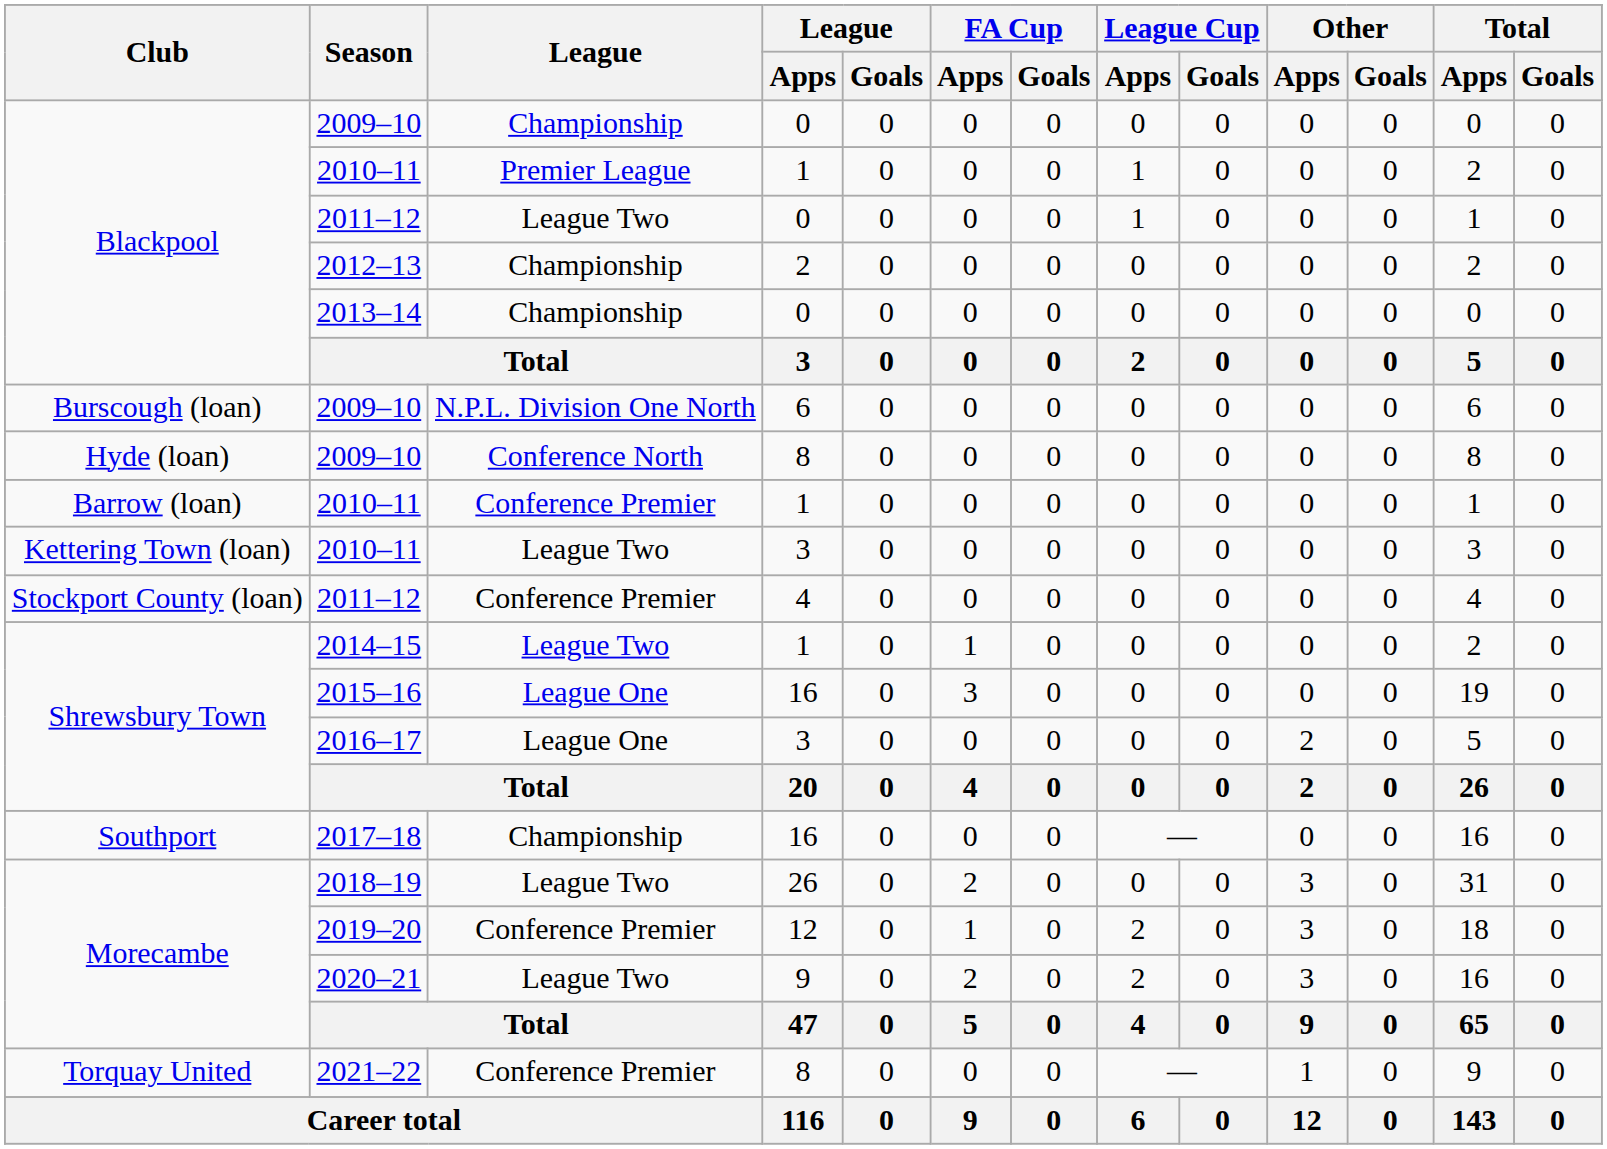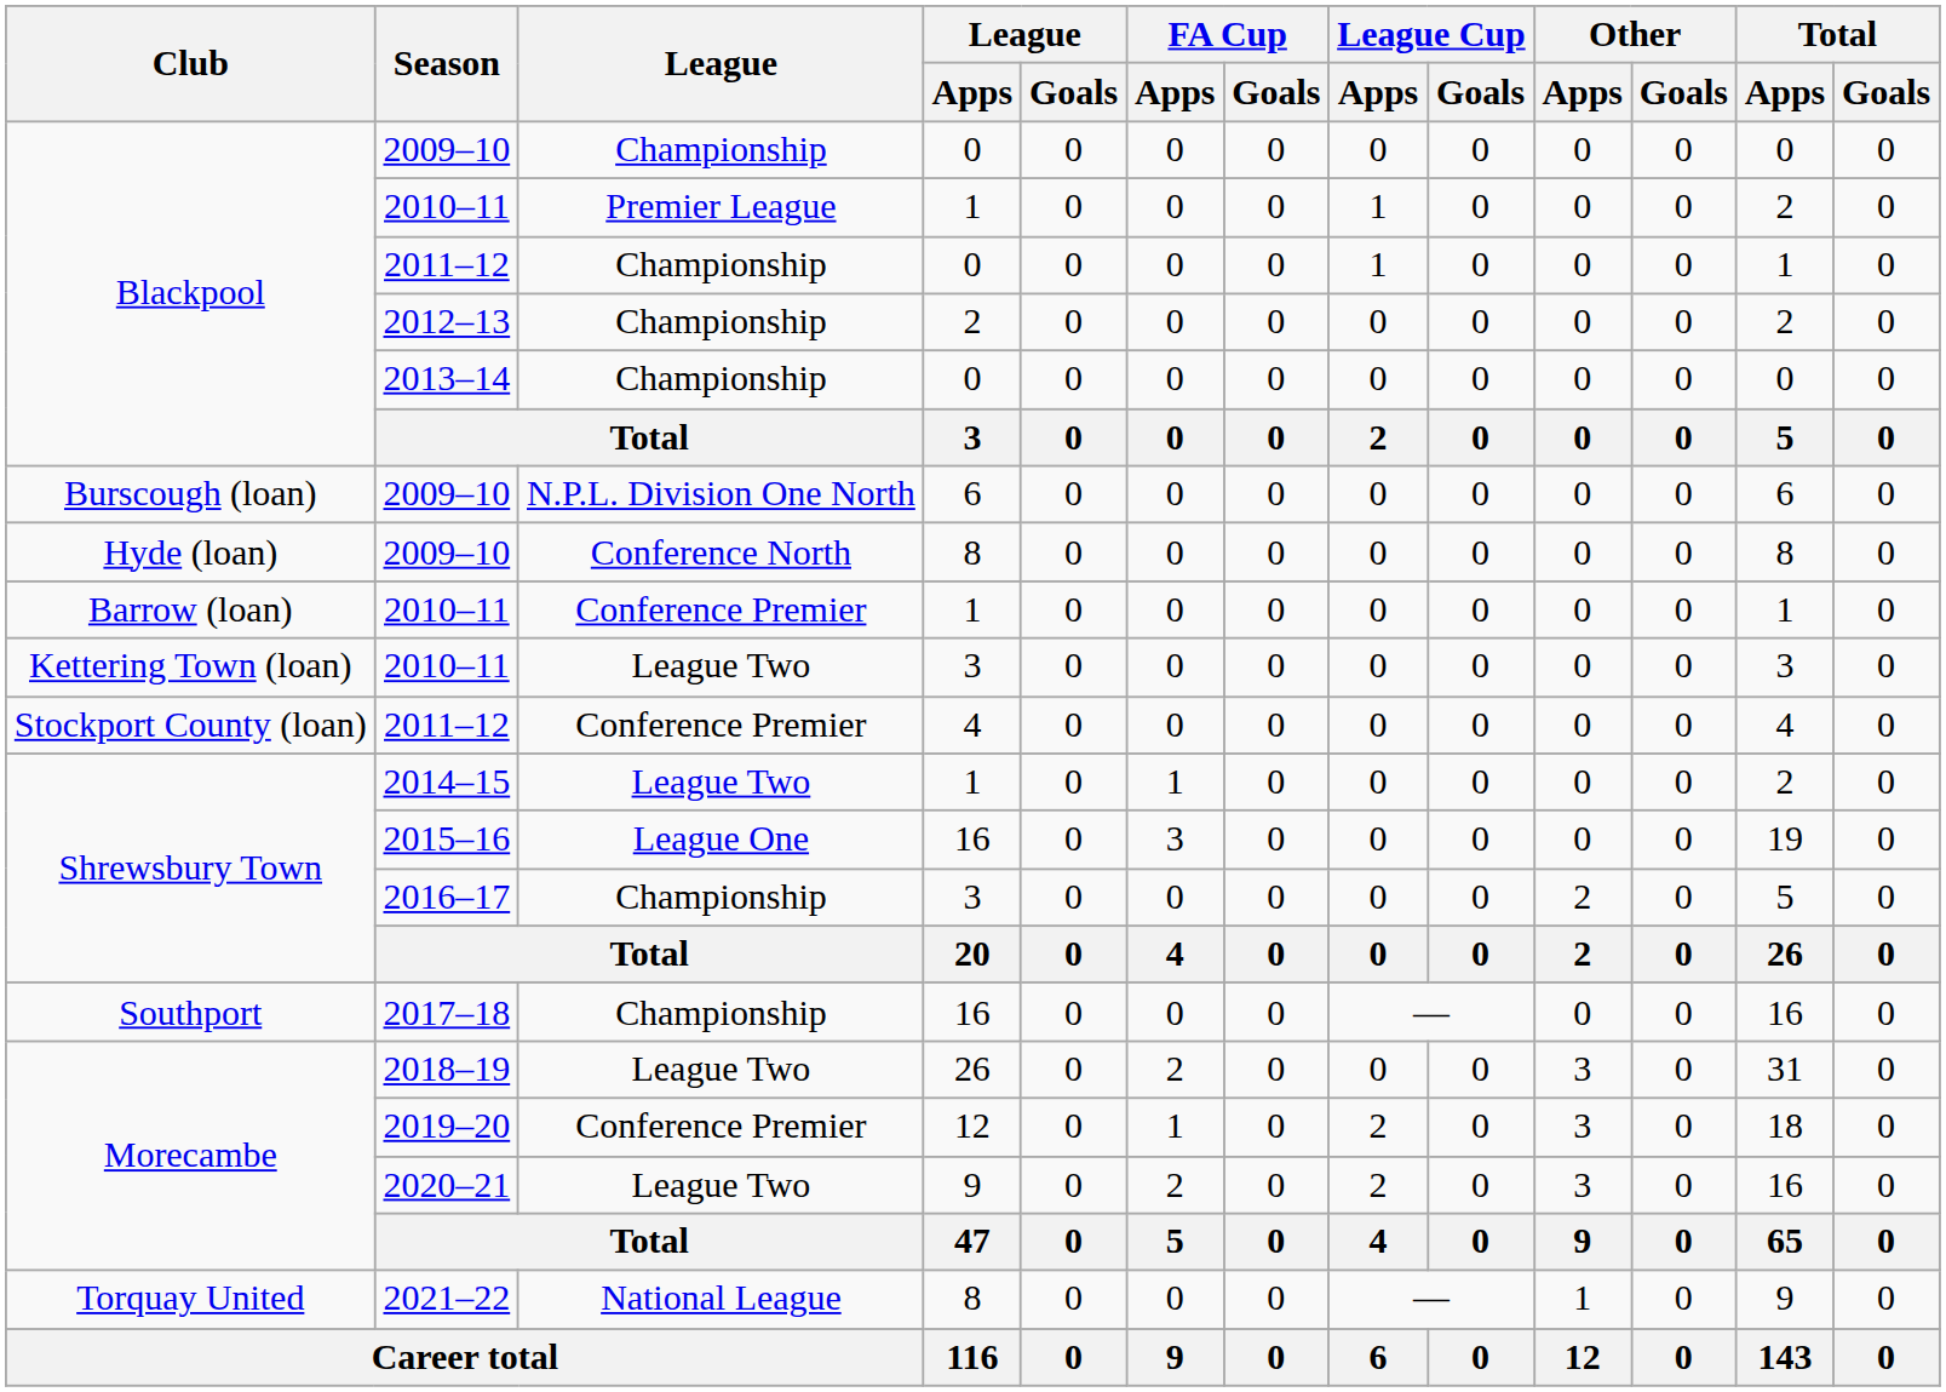 <table class="wikitable" style="text-align: center">
 <tr>
 <th rowspan="2">Club</th>
 <th rowspan="2">Season</th>
 <th rowspan="2">League</th>
 <th colspan="2">League</th>
 <th colspan="2"><a href='#'>FA Cup</a></th>
 <th colspan="2"><a href='#'>League Cup</a></th>
 <th colspan="2">Other</th>
 <th colspan="2">Total</th>
 </tr>
 <tr>
 <th>Apps</th>
 <th>Goals</th>
 <th>Apps</th>
 <th>Goals</th>
 <th>Apps</th>
 <th>Goals</th>
 <th>Apps</th>
 <th>Goals</th>
 <th>Apps</th>
 <th>Goals</th>
 </tr>
 <tr>
 <td rowspan="6"><a href='#'>Blackpool</a></td>
 <td><a href='#'>2009–10</a></td>
 <td><a href='#'>Championship</a></td>
 <td>0</td>
 <td>0</td>
 <td>0</td>
 <td>0</td>
 <td>0</td>
 <td>0</td>
 <td>0</td>
 <td>0</td>
 <td>0</td>
 <td>0</td>
 </tr>
 <tr>
 <td><a href='#'>2010–11</a></td>
 <td><a href='#'>Premier League</a></td>
 <td>1</td>
 <td>0</td>
 <td>0</td>
 <td>0</td>
 <td>1</td>
 <td>0</td>
 <td>0</td>
 <td>0</td>
 <td>2</td>
 <td>0</td>
 </tr>
 <tr>
 <td><a href='#'>2011–12</a></td>
-<td>League Two</td>
+<td>Championship</td>
 <td>0</td>
 <td>0</td>
 <td>0</td>
 <td>0</td>
 <td>1</td>
 <td>0</td>
 <td>0</td>
 <td>0</td>
 <td>1</td>
 <td>0</td>
 </tr>
 <tr>
 <td><a href='#'>2012–13</a></td>
 <td>Championship</td>
 <td>2</td>
 <td>0</td>
 <td>0</td>
 <td>0</td>
 <td>0</td>
 <td>0</td>
 <td>0</td>
 <td>0</td>
 <td>2</td>
 <td>0</td>
 </tr>
 <tr>
 <td><a href='#'>2013–14</a></td>
 <td>Championship</td>
 <td>0</td>
 <td>0</td>
 <td>0</td>
 <td>0</td>
 <td>0</td>
 <td>0</td>
 <td>0</td>
 <td>0</td>
 <td>0</td>
 <td>0</td>
 </tr>
 <tr>
 <th colspan="2">Total</th>
 <th>3</th>
 <th>0</th>
 <th>0</th>
 <th>0</th>
 <th>2</th>
 <th>0</th>
 <th>0</th>
 <th>0</th>
 <th>5</th>
 <th>0</th>
 </tr>
 <tr>
 <td><a href='#'>Burscough</a> (loan)</td>
 <td><a href='#'>2009–10</a></td>
 <td><a href='#'>N.P.L. Division One North</a></td>
 <td>6</td>
 <td>0</td>
 <td>0</td>
 <td>0</td>
 <td>0</td>
 <td>0</td>
 <td>0</td>
 <td>0</td>
 <td>6</td>
 <td>0</td>
 </tr>
 <tr>
 <td><a href='#'>Hyde</a> (loan)</td>
 <td><a href='#'>2009–10</a></td>
 <td><a href='#'>Conference North</a></td>
 <td>8</td>
 <td>0</td>
 <td>0</td>
 <td>0</td>
 <td>0</td>
 <td>0</td>
 <td>0</td>
 <td>0</td>
 <td>8</td>
 <td>0</td>
 </tr>
 <tr>
 <td><a href='#'>Barrow</a> (loan)</td>
 <td><a href='#'>2010–11</a></td>
 <td><a href='#'>Conference Premier</a></td>
 <td>1</td>
 <td>0</td>
 <td>0</td>
 <td>0</td>
 <td>0</td>
 <td>0</td>
 <td>0</td>
 <td>0</td>
 <td>1</td>
 <td>0</td>
 </tr>
 <tr>
 <td><a href='#'>Kettering Town</a> (loan)</td>
 <td><a href='#'>2010–11</a></td>
 <td>League Two</td>
 <td>3</td>
 <td>0</td>
 <td>0</td>
 <td>0</td>
 <td>0</td>
 <td>0</td>
 <td>0</td>
 <td>0</td>
 <td>3</td>
 <td>0</td>
 </tr>
 <tr>
 <td><a href='#'>Stockport County</a> (loan)</td>
 <td><a href='#'>2011–12</a></td>
 <td>Conference Premier</td>
 <td>4</td>
 <td>0</td>
 <td>0</td>
 <td>0</td>
 <td>0</td>
 <td>0</td>
 <td>0</td>
 <td>0</td>
 <td>4</td>
 <td>0</td>
 </tr>
 <tr>
 <td rowspan="4"><a href='#'>Shrewsbury Town</a></td>
 <td><a href='#'>2014–15</a></td>
 <td><a href='#'>League Two</a></td>
 <td>1</td>
 <td>0</td>
 <td>1</td>
 <td>0</td>
 <td>0</td>
 <td>0</td>
 <td>0</td>
 <td>0</td>
 <td>2</td>
 <td>0</td>
 </tr>
 <tr>
 <td><a href='#'>2015–16</a></td>
 <td><a href='#'>League One</a></td>
 <td>16</td>
 <td>0</td>
 <td>3</td>
 <td>0</td>
 <td>0</td>
 <td>0</td>
 <td>0</td>
 <td>0</td>
 <td>19</td>
 <td>0</td>
 </tr>
 <tr>
 <td><a href='#'>2016–17</a></td>
-<td>League One</td>
+<td>Championship</td>
 <td>3</td>
 <td>0</td>
 <td>0</td>
 <td>0</td>
 <td>0</td>
 <td>0</td>
 <td>2</td>
 <td>0</td>
 <td>5</td>
 <td>0</td>
 </tr>
 <tr>
 <th colspan="2">Total</th>
 <th>20</th>
 <th>0</th>
 <th>4</th>
 <th>0</th>
 <th>0</th>
 <th>0</th>
 <th>2</th>
 <th>0</th>
 <th>26</th>
 <th>0</th>
 </tr>
 <tr>
 <td><a href='#'>Southport</a></td>
 <td><a href='#'>2017–18</a></td>
 <td>Championship</td>
 <td>16</td>
 <td>0</td>
 <td>0</td>
 <td>0</td>
 <td colspan="2">—</td>
 <td>0</td>
 <td>0</td>
 <td>16</td>
 <td>0</td>
 </tr>
 <tr>
 <td rowspan="4"><a href='#'>Morecambe</a></td>
 <td><a href='#'>2018–19</a></td>
 <td>League Two</td>
 <td>26</td>
 <td>0</td>
 <td>2</td>
 <td>0</td>
 <td>0</td>
 <td>0</td>
 <td>3</td>
 <td>0</td>
 <td>31</td>
 <td>0</td>
 </tr>
 <tr>
 <td><a href='#'>2019–20</a></td>
 <td>Conference Premier</td>
 <td>12</td>
 <td>0</td>
 <td>1</td>
 <td>0</td>
 <td>2</td>
 <td>0</td>
 <td>3</td>
 <td>0</td>
 <td>18</td>
 <td>0</td>
 </tr>
 <tr>
 <td><a href='#'>2020–21</a></td>
 <td>League Two</td>
 <td>9</td>
 <td>0</td>
 <td>2</td>
 <td>0</td>
 <td>2</td>
 <td>0</td>
 <td>3</td>
 <td>0</td>
 <td>16</td>
 <td>0</td>
 </tr>
 <tr>
 <th colspan="2">Total</th>
 <th>47</th>
 <th>0</th>
 <th>5</th>
 <th>0</th>
 <th>4</th>
 <th>0</th>
 <th>9</th>
 <th>0</th>
 <th>65</th>
 <th>0</th>
 </tr>
 <tr>
 <td><a href='#'>Torquay United</a></td>
 <td><a href='#'>2021–22</a></td>
-<td>Conference Premier</td>
+<td><a href='#'>National League</a></td>
 <td>8</td>
 <td>0</td>
 <td>0</td>
 <td>0</td>
 <td colspan="2">—</td>
 <td>1</td>
 <td>0</td>
 <td>9</td>
 <td>0</td>
 </tr>
 <tr>
 <th colspan="3">Career total</th>
 <th>116</th>
 <th>0</th>
 <th>9</th>
 <th>0</th>
 <th>6</th>
 <th>0</th>
 <th>12</th>
 <th>0</th>
 <th>143</th>
 <th>0</th>
 </tr>
 </table>
